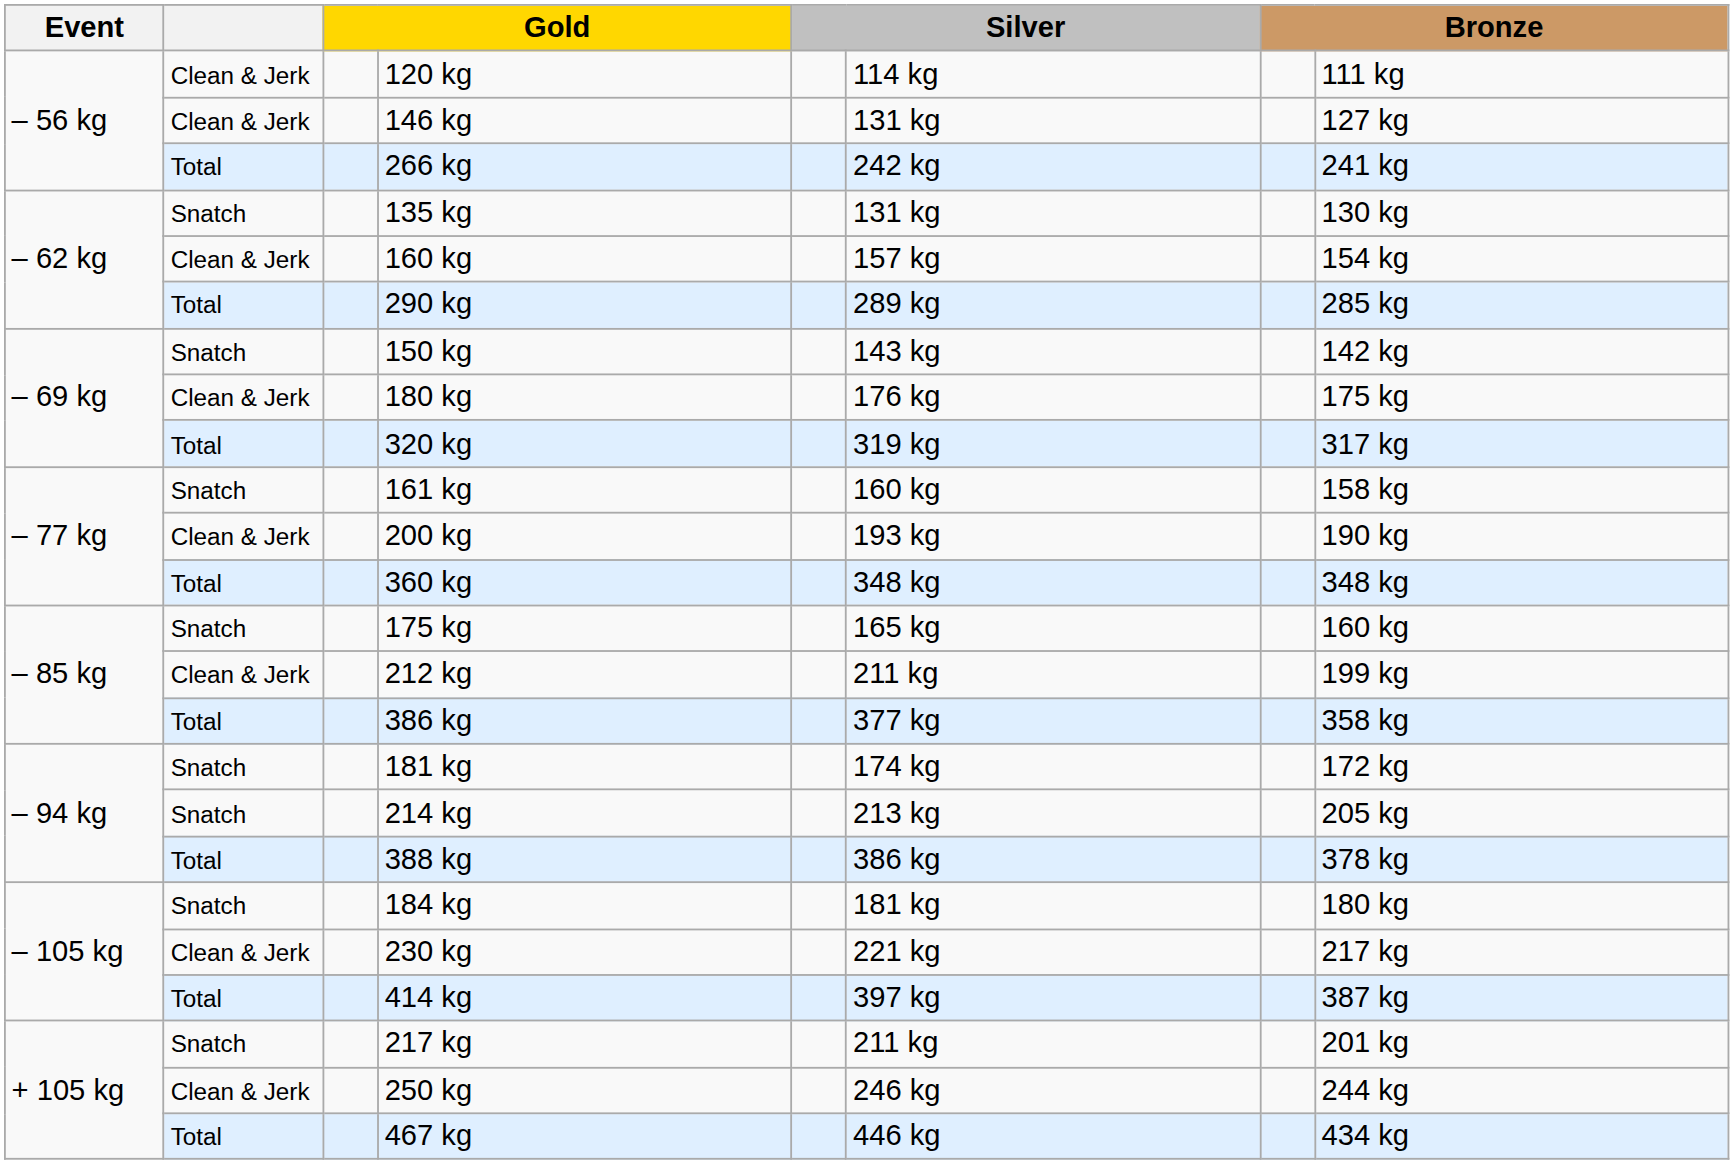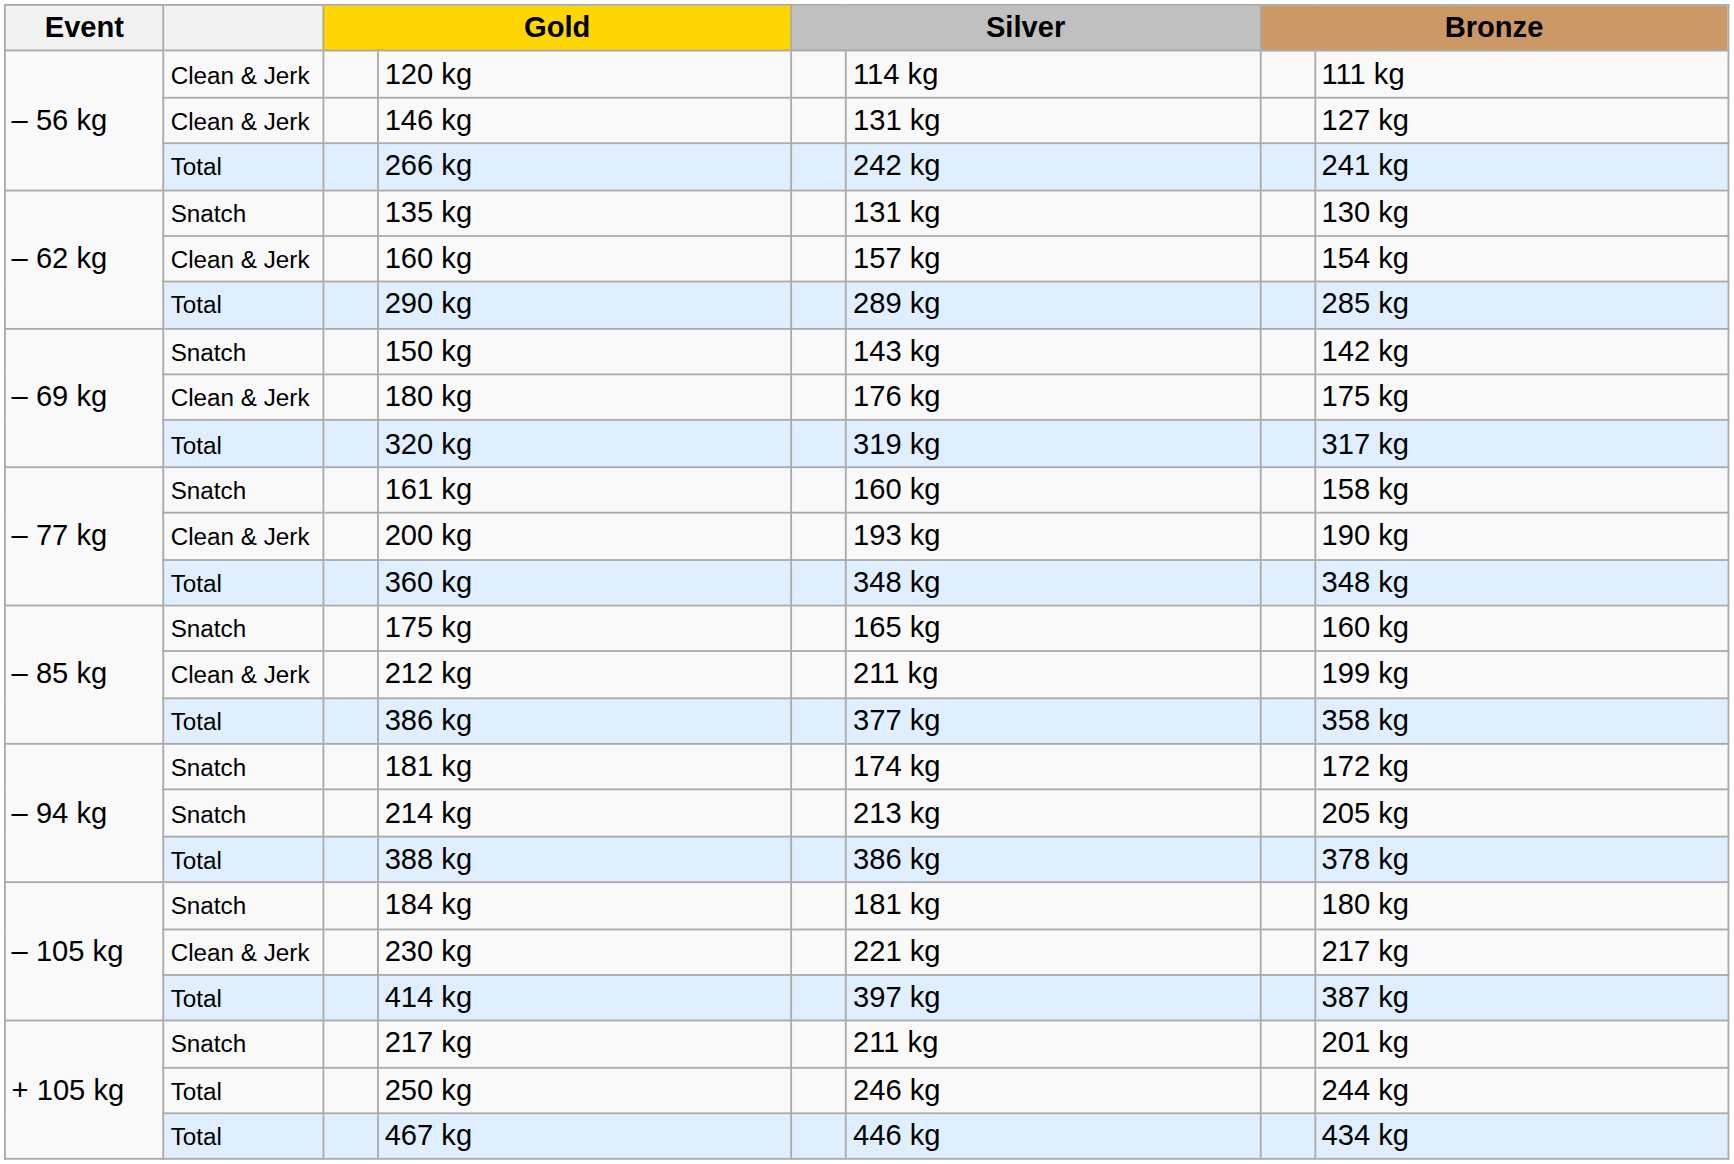 <table class="wikitable">
 <tr>
 <th width=80>Event</th>
 <th width=80></th>
 <td bgcolor=gold align="center" colspan=2 width=250><strong>Gold</strong></td>
 <td bgcolor=silver align="center" colspan=2 width=250><strong>Silver</strong></td>
 <td bgcolor=#cc9966 colspan=2 align="center" width=250><strong>Bronze</strong></td>
 </tr>
 <tr>
 <td rowspan=3>– 56 kg<br></td>
 <td><small>Clean & Jerk</small></td>
 <td></td>
 <td>120 kg</td>
 <td></td>
 <td>114 kg</td>
 <td></td>
 <td>111 kg</td>
 </tr>
 <tr>
 <td><small>Clean & Jerk</small></td>
 <td></td>
 <td>146 kg</td>
 <td></td>
 <td>131 kg</td>
 <td></td>
 <td>127 kg</td>
 </tr>
 <tr bgcolor=#dfefff>
 <td><small>Total</small></td>
 <td></td>
 <td>266 kg</td>
 <td></td>
 <td>242 kg</td>
 <td></td>
 <td>241 kg</td>
 </tr>
 <tr>
 <td rowspan=3>– 62 kg<br></td>
 <td><small>Snatch</small></td>
 <td></td>
 <td>135 kg</td>
 <td></td>
 <td>131 kg</td>
 <td></td>
 <td>130 kg</td>
 </tr>
 <tr>
 <td><small>Clean & Jerk</small></td>
 <td></td>
 <td>160 kg</td>
 <td></td>
 <td>157 kg</td>
 <td></td>
 <td>154 kg</td>
 </tr>
 <tr bgcolor=#dfefff>
 <td><small>Total</small></td>
 <td></td>
 <td>290 kg</td>
 <td></td>
 <td>289 kg</td>
 <td></td>
 <td>285 kg</td>
 </tr>
 <tr>
 <td rowspan=3>– 69 kg<br></td>
 <td><small>Snatch</small></td>
 <td></td>
 <td>150 kg</td>
 <td></td>
 <td>143 kg</td>
 <td></td>
 <td>142 kg</td>
 </tr>
 <tr>
 <td><small>Clean & Jerk</small></td>
 <td></td>
 <td>180 kg</td>
 <td></td>
 <td>176 kg</td>
 <td></td>
 <td>175 kg</td>
 </tr>
 <tr bgcolor=#dfefff>
 <td><small>Total</small></td>
 <td></td>
 <td>320 kg</td>
 <td></td>
 <td>319 kg</td>
 <td></td>
 <td>317 kg</td>
 </tr>
 <tr>
 <td rowspan=3>– 77 kg<br></td>
 <td><small>Snatch</small></td>
 <td></td>
 <td>161 kg</td>
 <td></td>
 <td>160 kg</td>
 <td></td>
 <td>158 kg</td>
 </tr>
 <tr>
 <td><small>Clean & Jerk</small></td>
 <td></td>
 <td>200 kg</td>
 <td></td>
 <td>193 kg</td>
 <td></td>
 <td>190 kg</td>
 </tr>
 <tr bgcolor=#dfefff>
 <td><small>Total</small></td>
 <td></td>
 <td>360 kg</td>
 <td></td>
 <td>348 kg</td>
 <td></td>
 <td>348 kg</td>
 </tr>
 <tr>
 <td rowspan=3>– 85 kg<br></td>
 <td><small>Snatch</small></td>
 <td></td>
 <td>175 kg</td>
 <td></td>
 <td>165 kg</td>
 <td></td>
 <td>160 kg</td>
 </tr>
 <tr>
 <td><small>Clean & Jerk</small></td>
 <td></td>
 <td>212 kg</td>
 <td></td>
 <td>211 kg</td>
 <td></td>
 <td>199 kg</td>
 </tr>
 <tr bgcolor=#dfefff>
 <td><small>Total</small></td>
 <td></td>
 <td>386 kg</td>
 <td></td>
 <td>377 kg</td>
 <td></td>
 <td>358 kg</td>
 </tr>
 <tr>
 <td rowspan=3>– 94 kg<br></td>
 <td><small>Snatch</small></td>
 <td></td>
 <td>181 kg</td>
 <td></td>
 <td>174 kg</td>
 <td></td>
 <td>172 kg</td>
 </tr>
 <tr>
 <td><small>Snatch</small></td>
 <td></td>
 <td>214 kg</td>
 <td></td>
 <td>213 kg</td>
 <td></td>
 <td>205 kg</td>
 </tr>
 <tr bgcolor=#dfefff>
 <td><small>Total</small></td>
 <td></td>
 <td>388 kg</td>
 <td></td>
 <td>386 kg</td>
 <td></td>
 <td>378 kg</td>
 </tr>
 <tr>
 <td rowspan=3>– 105 kg<br></td>
 <td><small>Snatch</small></td>
 <td></td>
 <td>184 kg</td>
 <td></td>
 <td>181 kg</td>
 <td></td>
 <td>180 kg</td>
 </tr>
 <tr>
 <td><small>Clean & Jerk</small></td>
 <td></td>
 <td>230 kg</td>
 <td></td>
 <td>221 kg</td>
 <td></td>
 <td>217 kg</td>
 </tr>
 <tr bgcolor=#dfefff>
 <td><small>Total</small></td>
 <td></td>
 <td>414 kg</td>
 <td></td>
 <td>397 kg</td>
 <td></td>
 <td>387 kg</td>
 </tr>
 <tr>
 <td rowspan=3>+ 105 kg<br></td>
 <td><small>Snatch</small></td>
 <td></td>
 <td>217 kg</td>
 <td></td>
 <td>211 kg</td>
 <td></td>
 <td>201 kg</td>
 </tr>
 <tr>
-<td><small>Clean & Jerk</small></td>
+<td><small>Total</small></td>
 <td></td>
 <td>250 kg</td>
 <td></td>
 <td>246 kg</td>
 <td></td>
 <td>244 kg</td>
 </tr>
 <tr bgcolor=#dfefff>
 <td><small>Total</small></td>
 <td></td>
 <td>467 kg</td>
 <td></td>
 <td>446 kg</td>
 <td></td>
 <td>434 kg</td>
 </tr>
 </table>
